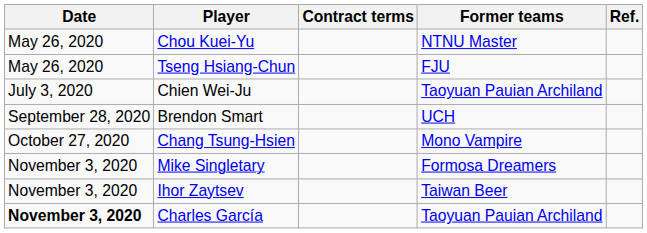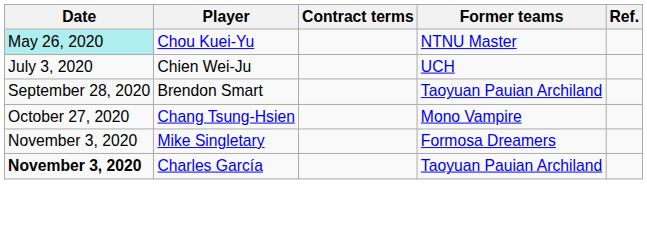 <table class="wikitable">
 <tr>
 <th>Date</th>
 <th>Player</th>
 <th>Contract terms</th>
 <th>Former teams</th>
 <th>Ref.</th>
 </tr>
 <tr>
-<td>May 26, 2020</td>
+<td style="background: paleturquoise;">May 26, 2020</td>
 <td><a href='#'>Chou Kuei-Yu</a></td>
 <td></td>
 <td><a href='#'>NTNU Master</a></td>
 <td></td>
 </tr>
 <tr>
-<td>May 26, 2020</td>
-<td><a href='#'>Tseng Hsiang-Chun</a></td>
-<td></td>
-<td><a href='#'>FJU</a></td>
-<td></td>
-</tr>
-<tr>
 <td>July 3, 2020</td>
 <td>Chien Wei-Ju</td>
 <td></td>
-<td><a href='#'>Taoyuan Pauian Archiland</a></td>
+<td><a href='#'>UCH</a></td>
 <td></td>
 </tr>
 <tr>
 <td>September 28, 2020</td>
 <td>Brendon Smart</td>
 <td></td>
-<td><a href='#'>UCH</a></td>
+<td><a href='#'>Taoyuan Pauian Archiland</a></td>
 <td></td>
 </tr>
 <tr>
 <td>October 27, 2020</td>
 <td><a href='#'>Chang Tsung-Hsien</a></td>
 <td></td>
 <td><a href='#'>Mono Vampire</a></td>
 <td></td>
 </tr>
 <tr>
 <td>November 3, 2020</td>
 <td><a href='#'>Mike Singletary</a></td>
 <td></td>
 <td><a href='#'>Formosa Dreamers</a></td>
 <td></td>
 </tr>
 <tr>
-<td>November 3, 2020</td>
-<td><a href='#'>Ihor Zaytsev</a></td>
-<td></td>
-<td><a href='#'>Taiwan Beer</a></td>
-<td></td>
-</tr>
-<tr>
 <td><strong>November 3, 2020</strong></td>
 <td><a href='#'>Charles García</a></td>
 <td></td>
 <td><a href='#'>Taoyuan Pauian Archiland</a></td>
 <td></td>
 </tr>
 </table>
